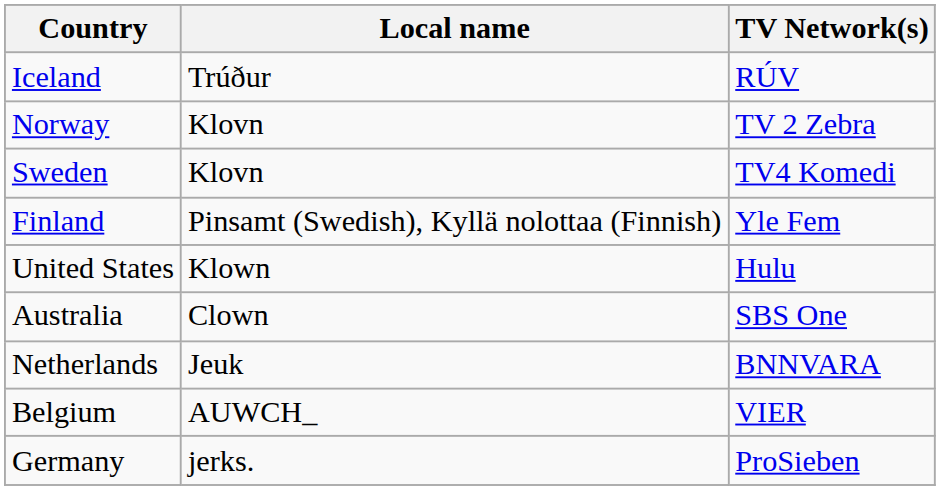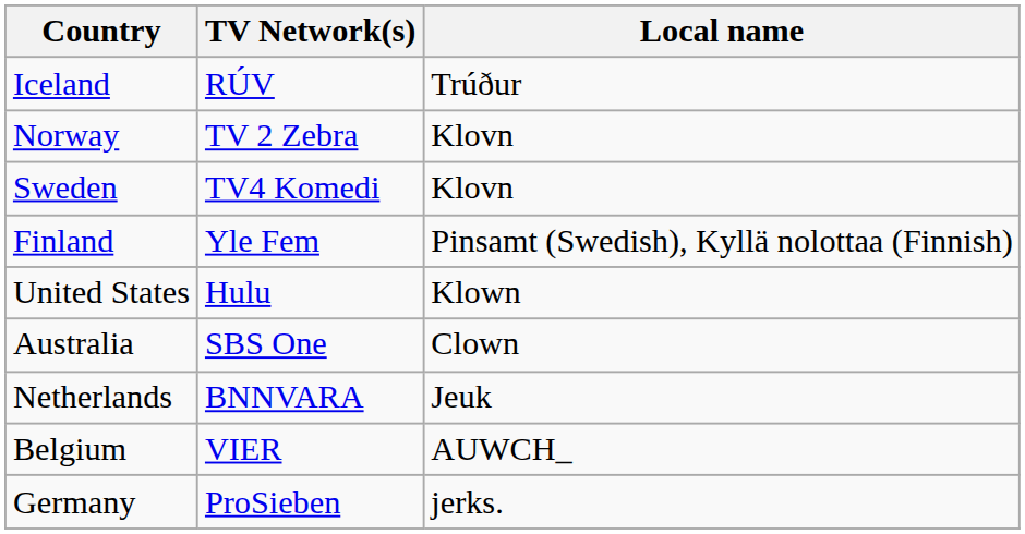 <table class="wikitable sortable">
 <tr>
 <th>Country</th>
+<th>TV Network(s)</th>
 <th>Local name</th>
-<th>TV Network(s)</th>
 </tr>
 <tr>
 <td> <a href='#'>Iceland</a></td>
+<td><a href='#'>RÚV</a></td>
 <td>Trúður</td>
-<td><a href='#'>RÚV</a></td>
 </tr>
 <tr>
 <td> <a href='#'>Norway</a></td>
+<td><a href='#'>TV 2 Zebra</a></td>
 <td>Klovn</td>
-<td><a href='#'>TV 2 Zebra</a></td>
 </tr>
 <tr>
 <td> <a href='#'>Sweden</a></td>
+<td><a href='#'>TV4 Komedi</a></td>
 <td>Klovn</td>
-<td><a href='#'>TV4 Komedi</a></td>
 </tr>
 <tr>
 <td> <a href='#'>Finland</a></td>
+<td><a href='#'>Yle Fem</a></td>
 <td>Pinsamt (Swedish), Kyllä nolottaa (Finnish)</td>
-<td><a href='#'>Yle Fem</a></td>
 </tr>
 <tr>
 <td> United States</td>
+<td><a href='#'>Hulu</a></td>
 <td>Klown</td>
-<td><a href='#'>Hulu</a></td>
 </tr>
 <tr>
 <td> Australia</td>
+<td><a href='#'>SBS One</a></td>
 <td>Clown</td>
-<td><a href='#'>SBS One</a></td>
 </tr>
 <tr>
 <td> Netherlands</td>
+<td><a href='#'>BNNVARA</a></td>
 <td>Jeuk</td>
-<td><a href='#'>BNNVARA</a></td>
 </tr>
 <tr>
 <td> Belgium</td>
+<td><a href='#'>VIER</a></td>
 <td>AUWCH_</td>
-<td><a href='#'>VIER</a></td>
 </tr>
 <tr>
 <td> Germany</td>
+<td><a href='#'>ProSieben</a></td>
 <td>jerks.</td>
-<td><a href='#'>ProSieben</a></td>
 </tr>
 </table>
